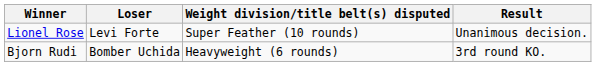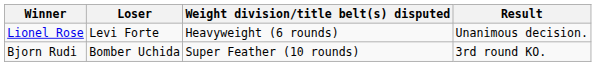 <table class=wikitable>
 <tr>
 <th>Winner</th>
 <th>Loser</th>
 <th>Weight division/title belt(s) disputed</th>
 <th>Result</th>
 </tr>
 <tr>
 <td> <a href='#'>Lionel Rose</a></td>
 <td> Levi Forte</td>
-<td>Super Feather (10 rounds)</td>
+<td>Heavyweight (6 rounds)</td>
 <td>Unanimous decision.</td>
 </tr>
 <tr>
 <td> Bjorn Rudi</td>
 <td> Bomber Uchida</td>
-<td>Heavyweight (6 rounds)</td>
+<td>Super Feather (10 rounds)</td>
 <td>3rd round KO.</td>
 </tr>
 </table>
